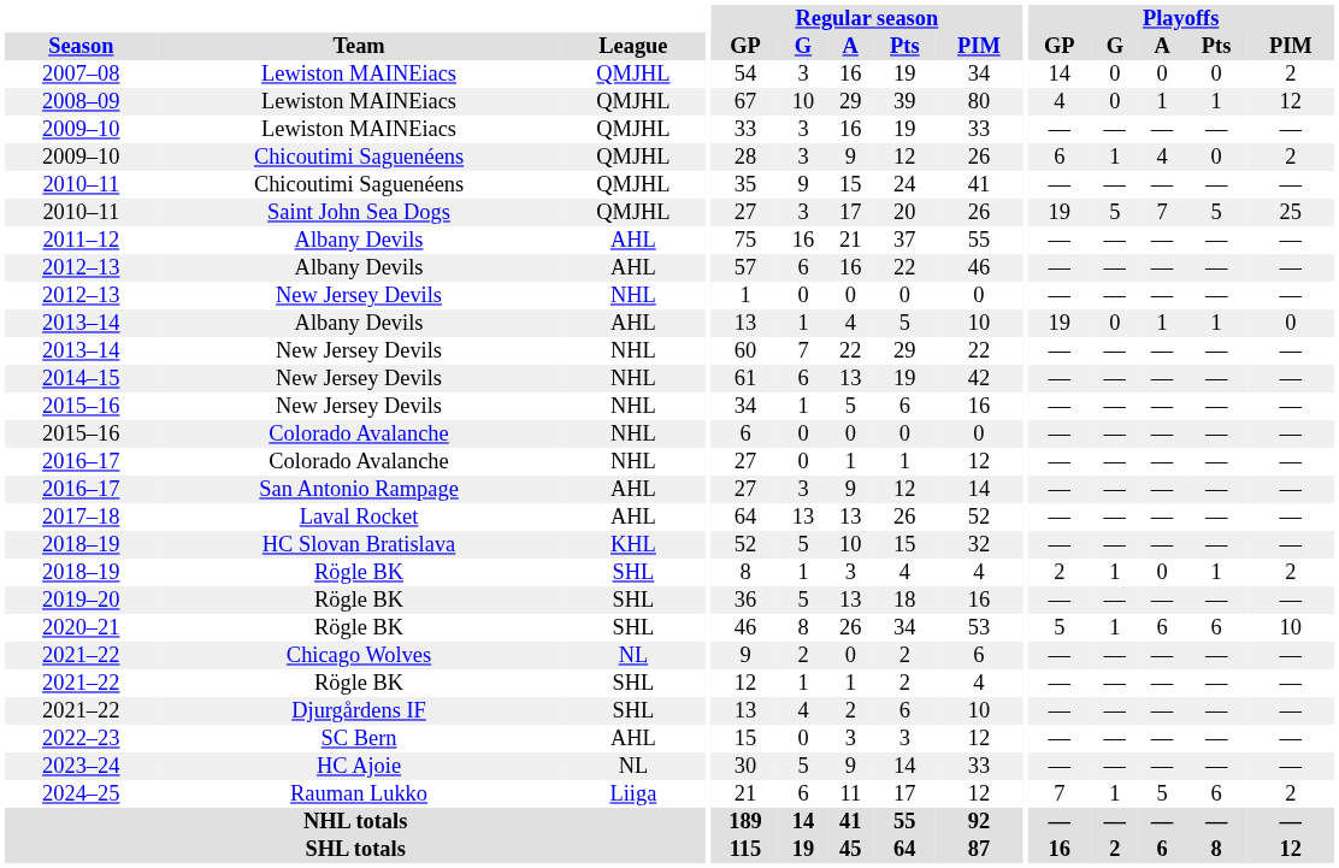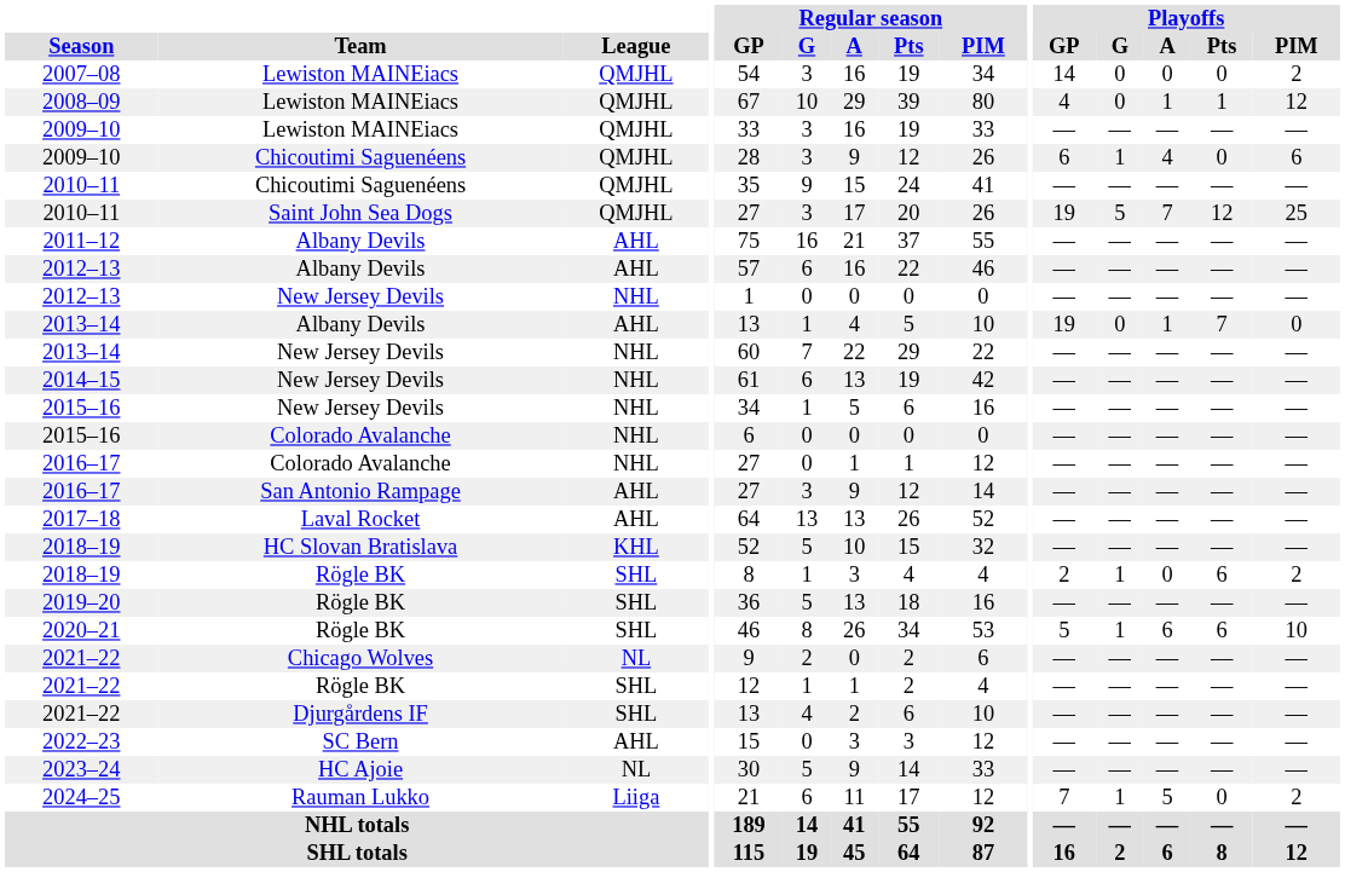 <table border="0" cellpadding="1" cellspacing="0" style="text-align:center; width:60em">
 <tr bgcolor="#e0e0e0">
 <th colspan="3" bgcolor="#ffffff"></th>
 <th rowspan="100" bgcolor="#ffffff"></th>
 <th colspan="5"><a href='#'>Regular season</a></th>
 <th rowspan="100" bgcolor="#ffffff"></th>
 <th colspan="5"><a href='#'>Playoffs</a></th>
 </tr>
 <tr bgcolor="#e0e0e0">
 <th><a href='#'>Season</a></th>
 <th>Team</th>
 <th>League</th>
 <th>GP</th>
 <th><a href='#'>G</a></th>
 <th><a href='#'>A</a></th>
 <th><a href='#'>Pts</a></th>
 <th><a href='#'>PIM</a></th>
 <th>GP</th>
 <th>G</th>
 <th>A</th>
 <th>Pts</th>
 <th>PIM</th>
 </tr>
 <tr>
 <td><a href='#'>2007–08</a></td>
 <td><a href='#'>Lewiston MAINEiacs</a></td>
 <td><a href='#'>QMJHL</a></td>
 <td>54</td>
 <td>3</td>
 <td>16</td>
 <td>19</td>
 <td>34</td>
 <td>14</td>
 <td>0</td>
 <td>0</td>
 <td>0</td>
 <td>2</td>
 </tr>
 <tr bgcolor="#f0f0f0">
 <td><a href='#'>2008–09</a></td>
 <td>Lewiston MAINEiacs</td>
 <td>QMJHL</td>
 <td>67</td>
 <td>10</td>
 <td>29</td>
 <td>39</td>
 <td>80</td>
 <td>4</td>
 <td>0</td>
 <td>1</td>
 <td>1</td>
 <td>12</td>
 </tr>
 <tr>
 <td><a href='#'>2009–10</a></td>
 <td>Lewiston MAINEiacs</td>
 <td>QMJHL</td>
 <td>33</td>
 <td>3</td>
 <td>16</td>
 <td>19</td>
 <td>33</td>
 <td>—</td>
 <td>—</td>
 <td>—</td>
 <td>—</td>
 <td>—</td>
 </tr>
 <tr bgcolor="#f0f0f0">
 <td>2009–10</td>
 <td><a href='#'>Chicoutimi Saguenéens</a></td>
 <td>QMJHL</td>
 <td>28</td>
 <td>3</td>
 <td>9</td>
 <td>12</td>
 <td>26</td>
 <td>6</td>
 <td>1</td>
 <td>4</td>
 <td>0</td>
-<td>2</td>
+<td>6</td>
 </tr>
 <tr>
 <td><a href='#'>2010–11</a></td>
 <td>Chicoutimi Saguenéens</td>
 <td>QMJHL</td>
 <td>35</td>
 <td>9</td>
 <td>15</td>
 <td>24</td>
 <td>41</td>
 <td>—</td>
 <td>—</td>
 <td>—</td>
 <td>—</td>
 <td>—</td>
 </tr>
 <tr bgcolor="#f0f0f0">
 <td>2010–11</td>
 <td><a href='#'>Saint John Sea Dogs</a></td>
 <td>QMJHL</td>
 <td>27</td>
 <td>3</td>
 <td>17</td>
 <td>20</td>
 <td>26</td>
 <td>19</td>
 <td>5</td>
 <td>7</td>
-<td>5</td>
+<td>12</td>
 <td>25</td>
 </tr>
 <tr>
 <td><a href='#'>2011–12</a></td>
 <td><a href='#'>Albany Devils</a></td>
 <td><a href='#'>AHL</a></td>
 <td>75</td>
 <td>16</td>
 <td>21</td>
 <td>37</td>
 <td>55</td>
 <td>—</td>
 <td>—</td>
 <td>—</td>
 <td>—</td>
 <td>—</td>
 </tr>
 <tr bgcolor="#f0f0f0">
 <td><a href='#'>2012–13</a></td>
 <td>Albany Devils</td>
 <td>AHL</td>
 <td>57</td>
 <td>6</td>
 <td>16</td>
 <td>22</td>
 <td>46</td>
 <td>—</td>
 <td>—</td>
 <td>—</td>
 <td>—</td>
 <td>—</td>
 </tr>
 <tr>
 <td><a href='#'>2012–13</a></td>
 <td><a href='#'>New Jersey Devils</a></td>
 <td><a href='#'>NHL</a></td>
 <td>1</td>
 <td>0</td>
 <td>0</td>
 <td>0</td>
 <td>0</td>
 <td>—</td>
 <td>—</td>
 <td>—</td>
 <td>—</td>
 <td>—</td>
 </tr>
 <tr bgcolor="#f0f0f0">
 <td><a href='#'>2013–14</a></td>
 <td>Albany Devils</td>
 <td>AHL</td>
 <td>13</td>
 <td>1</td>
 <td>4</td>
 <td>5</td>
 <td>10</td>
 <td>19</td>
 <td>0</td>
 <td>1</td>
-<td>1</td>
+<td>7</td>
 <td>0</td>
 </tr>
 <tr>
 <td><a href='#'>2013–14</a></td>
 <td>New Jersey Devils</td>
 <td>NHL</td>
 <td>60</td>
 <td>7</td>
 <td>22</td>
 <td>29</td>
 <td>22</td>
 <td>—</td>
 <td>—</td>
 <td>—</td>
 <td>—</td>
 <td>—</td>
 </tr>
 <tr bgcolor="#f0f0f0">
 <td><a href='#'>2014–15</a></td>
 <td>New Jersey Devils</td>
 <td>NHL</td>
 <td>61</td>
 <td>6</td>
 <td>13</td>
 <td>19</td>
 <td>42</td>
 <td>—</td>
 <td>—</td>
 <td>—</td>
 <td>—</td>
 <td>—</td>
 </tr>
 <tr>
 <td><a href='#'>2015–16</a></td>
 <td>New Jersey Devils</td>
 <td>NHL</td>
 <td>34</td>
 <td>1</td>
 <td>5</td>
 <td>6</td>
 <td>16</td>
 <td>—</td>
 <td>—</td>
 <td>—</td>
 <td>—</td>
 <td>—</td>
 </tr>
 <tr bgcolor="#f0f0f0">
 <td>2015–16</td>
 <td><a href='#'>Colorado Avalanche</a></td>
 <td>NHL</td>
 <td>6</td>
 <td>0</td>
 <td>0</td>
 <td>0</td>
 <td>0</td>
 <td>—</td>
 <td>—</td>
 <td>—</td>
 <td>—</td>
 <td>—</td>
 </tr>
 <tr>
 <td><a href='#'>2016–17</a></td>
 <td>Colorado Avalanche</td>
 <td>NHL</td>
 <td>27</td>
 <td>0</td>
 <td>1</td>
 <td>1</td>
 <td>12</td>
 <td>—</td>
 <td>—</td>
 <td>—</td>
 <td>—</td>
 <td>—</td>
 </tr>
 <tr bgcolor="#f0f0f0">
 <td><a href='#'>2016–17</a></td>
 <td><a href='#'>San Antonio Rampage</a></td>
 <td>AHL</td>
 <td>27</td>
 <td>3</td>
 <td>9</td>
 <td>12</td>
 <td>14</td>
 <td>—</td>
 <td>—</td>
 <td>—</td>
 <td>—</td>
 <td>—</td>
 </tr>
 <tr>
 <td><a href='#'>2017–18</a></td>
 <td><a href='#'>Laval Rocket</a></td>
 <td>AHL</td>
 <td>64</td>
 <td>13</td>
 <td>13</td>
 <td>26</td>
 <td>52</td>
 <td>—</td>
 <td>—</td>
 <td>—</td>
 <td>—</td>
 <td>—</td>
 </tr>
 <tr bgcolor="#f0f0f0">
 <td><a href='#'>2018–19</a></td>
 <td><a href='#'>HC Slovan Bratislava</a></td>
 <td><a href='#'>KHL</a></td>
 <td>52</td>
 <td>5</td>
 <td>10</td>
 <td>15</td>
 <td>32</td>
 <td>—</td>
 <td>—</td>
 <td>—</td>
 <td>—</td>
 <td>—</td>
 </tr>
 <tr>
 <td><a href='#'>2018–19</a></td>
 <td><a href='#'>Rögle BK</a></td>
 <td><a href='#'>SHL</a></td>
 <td>8</td>
 <td>1</td>
 <td>3</td>
 <td>4</td>
 <td>4</td>
 <td>2</td>
 <td>1</td>
 <td>0</td>
-<td>1</td>
+<td>6</td>
 <td>2</td>
 </tr>
 <tr bgcolor="#f0f0f0">
 <td><a href='#'>2019–20</a></td>
 <td>Rögle BK</td>
 <td>SHL</td>
 <td>36</td>
 <td>5</td>
 <td>13</td>
 <td>18</td>
 <td>16</td>
 <td>—</td>
 <td>—</td>
 <td>—</td>
 <td>—</td>
 <td>—</td>
 </tr>
 <tr>
 <td><a href='#'>2020–21</a></td>
 <td>Rögle BK</td>
 <td>SHL</td>
 <td>46</td>
 <td>8</td>
 <td>26</td>
 <td>34</td>
 <td>53</td>
 <td>5</td>
 <td>1</td>
 <td>6</td>
 <td>6</td>
 <td>10</td>
 </tr>
 <tr bgcolor="#f0f0f0">
 <td><a href='#'>2021–22</a></td>
 <td><a href='#'>Chicago Wolves</a></td>
 <td><a href='#'>NL</a></td>
 <td>9</td>
 <td>2</td>
 <td>0</td>
 <td>2</td>
 <td>6</td>
 <td>—</td>
 <td>—</td>
 <td>—</td>
 <td>—</td>
 <td>—</td>
 </tr>
 <tr>
 <td><a href='#'>2021–22</a></td>
 <td>Rögle BK</td>
 <td>SHL</td>
 <td>12</td>
 <td>1</td>
 <td>1</td>
 <td>2</td>
 <td>4</td>
 <td>—</td>
 <td>—</td>
 <td>—</td>
 <td>—</td>
 <td>—</td>
 </tr>
 <tr bgcolor="#f0f0f0">
 <td>2021–22</td>
 <td><a href='#'>Djurgårdens IF</a></td>
 <td>SHL</td>
 <td>13</td>
 <td>4</td>
 <td>2</td>
 <td>6</td>
 <td>10</td>
 <td>—</td>
 <td>—</td>
 <td>—</td>
 <td>—</td>
 <td>—</td>
 </tr>
 <tr>
 <td><a href='#'>2022–23</a></td>
 <td><a href='#'>SC Bern</a></td>
 <td>AHL</td>
 <td>15</td>
 <td>0</td>
 <td>3</td>
 <td>3</td>
 <td>12</td>
 <td>—</td>
 <td>—</td>
 <td>—</td>
 <td>—</td>
 <td>—</td>
 </tr>
 <tr bgcolor="#f0f0f0">
 <td><a href='#'>2023–24</a></td>
 <td><a href='#'>HC Ajoie</a></td>
 <td>NL</td>
 <td>30</td>
 <td>5</td>
 <td>9</td>
 <td>14</td>
 <td>33</td>
 <td>—</td>
 <td>—</td>
 <td>—</td>
 <td>—</td>
 <td>—</td>
 </tr>
 <tr>
 <td><a href='#'>2024–25</a></td>
 <td><a href='#'>Rauman Lukko</a></td>
 <td><a href='#'>Liiga</a></td>
 <td>21</td>
 <td>6</td>
 <td>11</td>
 <td>17</td>
 <td>12</td>
 <td>7</td>
 <td>1</td>
 <td>5</td>
-<td>6</td>
+<td>0</td>
 <td>2</td>
 </tr>
 <tr bgcolor="#e0e0e0">
 <th colspan="3">NHL totals</th>
 <th>189</th>
 <th>14</th>
 <th>41</th>
 <th>55</th>
 <th>92</th>
 <th>—</th>
 <th>—</th>
 <th>—</th>
 <th>—</th>
 <th>—</th>
 </tr>
 <tr bgcolor="#e0e0e0">
 <th colspan="3">SHL totals</th>
 <th>115</th>
 <th>19</th>
 <th>45</th>
 <th>64</th>
 <th>87</th>
 <th>16</th>
 <th>2</th>
 <th>6</th>
 <th>8</th>
 <th>12</th>
 </tr>
 </table>
